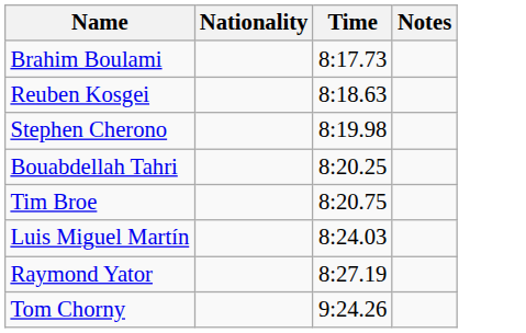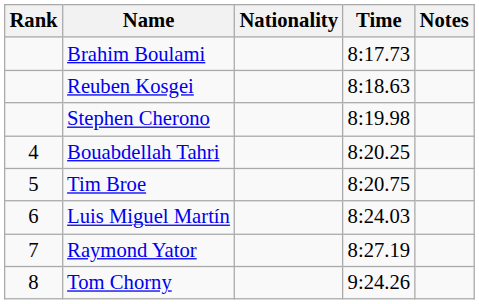 <table class="wikitable sortable" style="text-align:center">
 <tr>
+<th>Rank</th>
 <th>Name</th>
 <th>Nationality</th>
 <th>Time</th>
 <th>Notes</th>
 </tr>
 <tr>
+<td></td>
 <td align=left><a href='#'>Brahim Boulami</a></td>
 <td align=left></td>
 <td>8:17.73</td>
 <td></td>
 </tr>
 <tr>
+<td></td>
 <td align=left><a href='#'>Reuben Kosgei</a></td>
 <td align=left></td>
 <td>8:18.63</td>
 <td></td>
 </tr>
 <tr>
+<td></td>
 <td align=left><a href='#'>Stephen Cherono</a></td>
 <td align=left></td>
 <td>8:19.98</td>
 <td></td>
 </tr>
 <tr>
+<td>4</td>
 <td align=left><a href='#'>Bouabdellah Tahri</a></td>
 <td align=left></td>
 <td>8:20.25</td>
 <td></td>
 </tr>
 <tr>
+<td>5</td>
 <td align=left><a href='#'>Tim Broe</a></td>
 <td align=left></td>
 <td>8:20.75</td>
 <td></td>
 </tr>
 <tr>
+<td>6</td>
 <td align=left><a href='#'>Luis Miguel Martín</a></td>
 <td align=left></td>
 <td>8:24.03</td>
 <td></td>
 </tr>
 <tr>
+<td>7</td>
 <td align=left><a href='#'>Raymond Yator</a></td>
 <td align=left></td>
 <td>8:27.19</td>
 <td></td>
 </tr>
 <tr>
+<td>8</td>
 <td align=left><a href='#'>Tom Chorny</a></td>
 <td align=left></td>
 <td>9:24.26</td>
 <td></td>
 </tr>
 </table>
